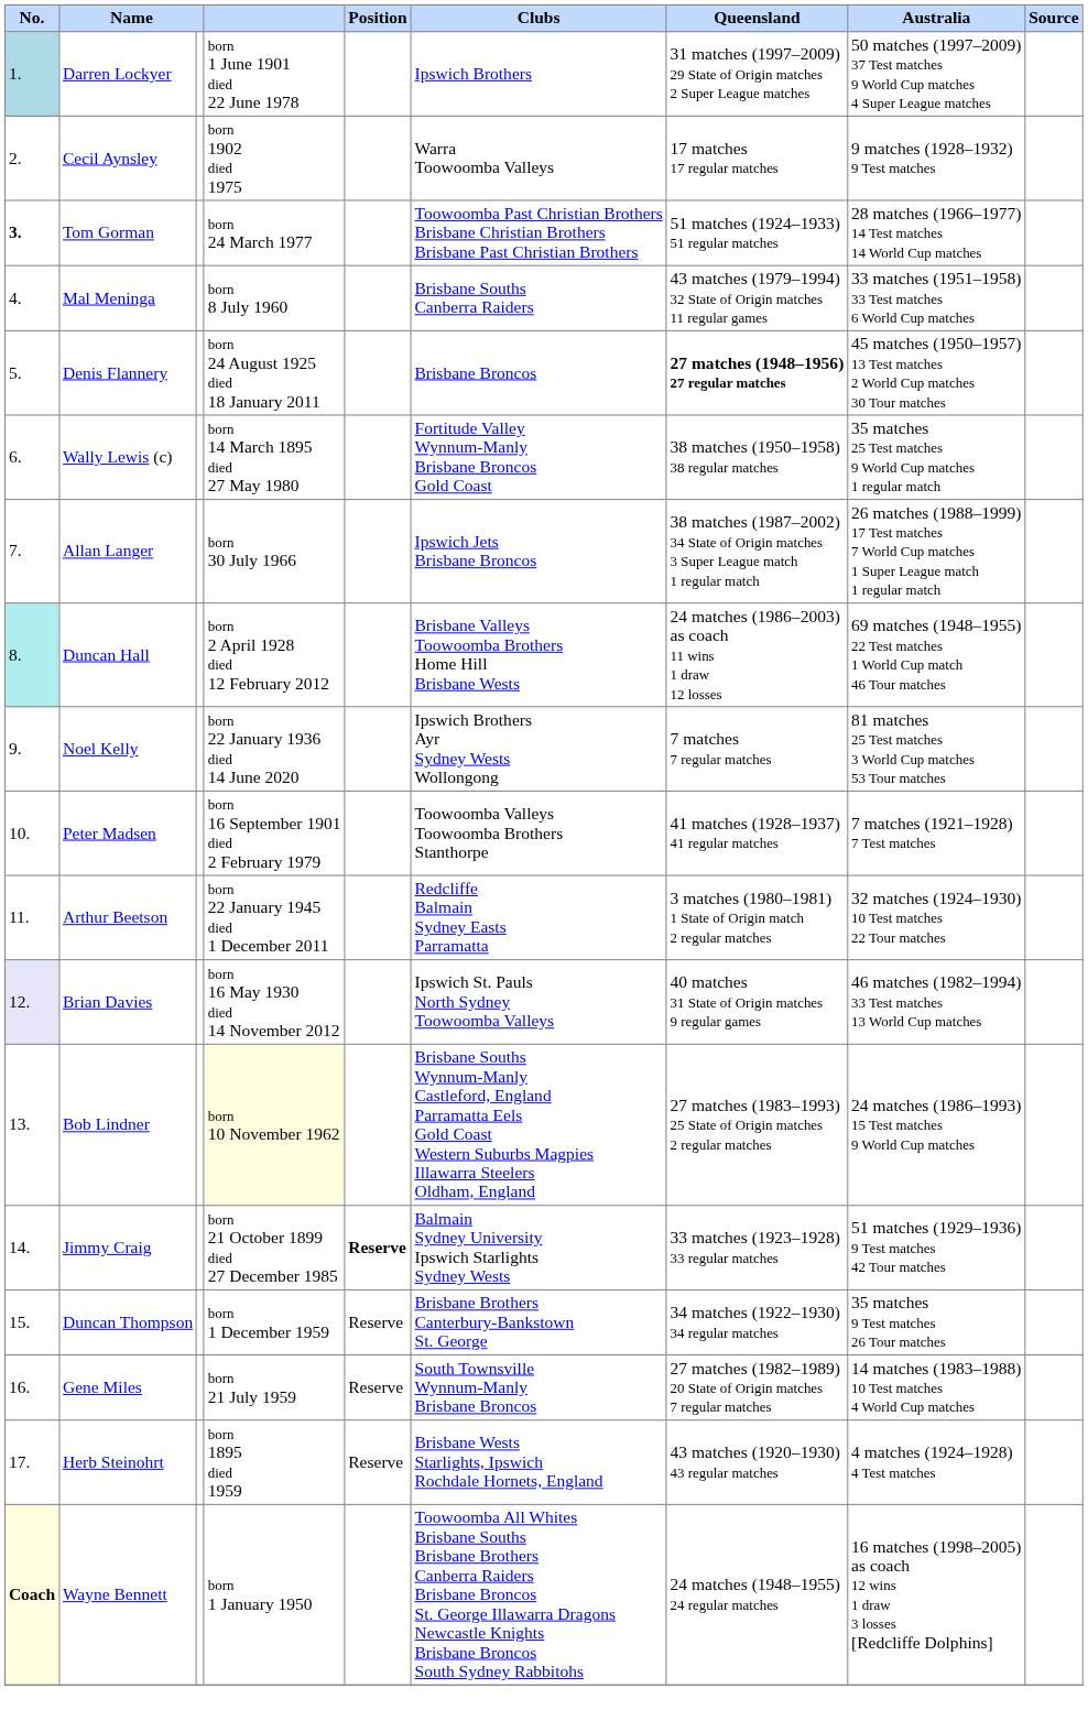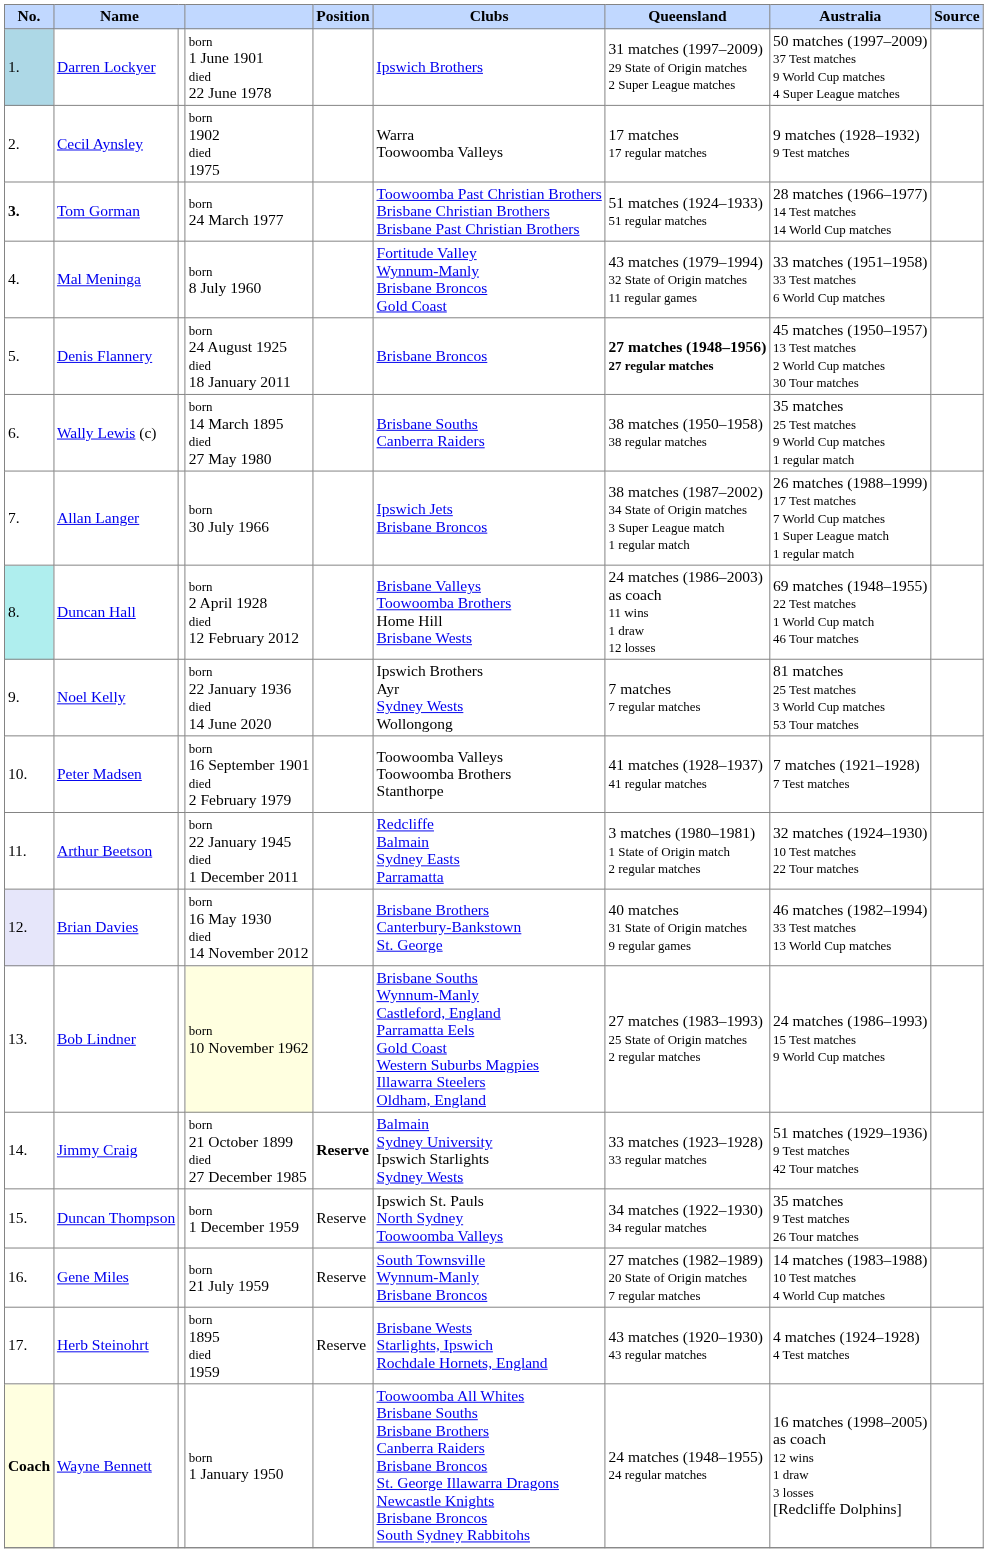 <table border=1 style="border-collapse:collapse;" cellpadding=3 cellspacing=0 >
 <tr bgcolor=#C1D8FF>
 <th>No.</th>
 <th colspan=2 width=100px>Name</th>
 <th></th>
 <th>Position</th>
 <th>Clubs</th>
 <th>Queensland</th>
 <th>Australia</th>
 <th>Source</th>
 </tr>
 <tr>
 <td style="background: lightblue;">1.</td>
 <td><a href='#'>Darren Lockyer</a></td>
 <td></td>
 <td><small>born</small><br>1 June 1901<br><small>died</small><br>22 June 1978</td>
 <td></td>
 <td><a href='#'>Ipswich Brothers</a></td>
 <td>31 matches (1997–2009)<br><small>29 State of Origin matches</small><br><small>2 Super League matches</small></td>
 <td>50 matches (1997–2009)<br><small>37 Test matches</small><br><small>9 World Cup matches</small><br><small>4 Super League matches</small></td>
 <td></td>
 </tr>
 <tr>
 <td>2.</td>
 <td><a href='#'>Cecil Aynsley</a></td>
 <td></td>
 <td><small>born</small><br>1902<br><small>died</small><br>1975</td>
 <td></td>
 <td>Warra<br>Toowoomba Valleys</td>
 <td>17 matches<br><small>17 regular matches</small></td>
 <td>9 matches (1928–1932)<br><small>9 Test matches</small></td>
 <td></td>
 </tr>
 <tr>
 <td><strong>3.</strong></td>
 <td><a href='#'>Tom Gorman</a></td>
 <td></td>
 <td><small>born</small><br>24 March 1977</td>
 <td></td>
 <td><a href='#'>Toowoomba Past Christian Brothers</a><br><a href='#'>Brisbane Christian Brothers</a><br><a href='#'>Brisbane Past Christian Brothers</a></td>
 <td>51 matches (1924–1933)<br><small>51 regular matches</small></td>
 <td>28 matches (1966–1977)<br><small>14 Test matches</small><br><small>14 World Cup matches</small></td>
 <td></td>
 </tr>
 <tr>
 <td>4.</td>
 <td><a href='#'>Mal Meninga</a></td>
 <td></td>
 <td><small>born</small><br>8 July 1960</td>
 <td></td>
-<td><a href='#'>Brisbane Souths</a><br><a href='#'>Canberra Raiders</a></td>
+<td><a href='#'>Fortitude Valley</a><br><a href='#'>Wynnum-Manly</a><br><a href='#'>Brisbane Broncos</a><br><a href='#'>Gold Coast</a></td>
 <td>43 matches (1979–1994)<br><small>32 State of Origin matches</small><br><small>11 regular games</small></td>
 <td>33 matches (1951–1958)<br><small>33 Test matches</small><br><small>6 World Cup matches</small></td>
 <td></td>
 </tr>
 <tr>
 <td>5.</td>
 <td><a href='#'>Denis Flannery</a></td>
 <td></td>
 <td><small>born</small><br>24 August 1925<br><small>died</small><br>18 January 2011</td>
 <td></td>
 <td><a href='#'>Brisbane Broncos</a></td>
 <td><strong>27 matches (1948–1956)<br><small>27 regular matches</small></strong></td>
 <td>45 matches (1950–1957)<br><small>13 Test matches</small><br><small>2 World Cup matches</small><br><small>30 Tour matches</small></td>
 <td></td>
 </tr>
 <tr>
 <td>6.</td>
 <td><a href='#'>Wally Lewis</a> (c)</td>
 <td></td>
 <td><small>born</small><br>14 March 1895<br><small>died</small><br>27 May 1980</td>
 <td></td>
-<td><a href='#'>Fortitude Valley</a><br><a href='#'>Wynnum-Manly</a><br><a href='#'>Brisbane Broncos</a><br><a href='#'>Gold Coast</a></td>
+<td><a href='#'>Brisbane Souths</a><br><a href='#'>Canberra Raiders</a></td>
 <td>38 matches (1950–1958)<br><small>38 regular matches</small></td>
 <td>35 matches<br><small>25 Test matches</small><br><small>9 World Cup matches</small><br><small>1 regular match</small></td>
 <td></td>
 </tr>
 <tr>
 <td>7.</td>
 <td><a href='#'>Allan Langer</a></td>
 <td></td>
 <td><small>born</small><br>30 July 1966</td>
 <td></td>
 <td><a href='#'>Ipswich Jets</a><br><a href='#'>Brisbane Broncos</a></td>
 <td>38 matches (1987–2002)<small><br>34 State of Origin matches</small><br><small>3 Super League match</small><br><small>1 regular match</small></td>
 <td>26 matches (1988–1999)<br><small>17 Test matches</small><br><small>7 World Cup matches</small><br><small>1 Super League match</small><br><small>1 regular match</small></td>
 <td></td>
 </tr>
 <tr>
 <td style="background: paleturquoise;">8.</td>
 <td><a href='#'>Duncan Hall</a></td>
 <td></td>
 <td><small>born</small><br>2 April 1928<br><small>died</small><br>12 February 2012</td>
 <td></td>
 <td><a href='#'>Brisbane Valleys</a><br><a href='#'>Toowoomba Brothers</a><br>Home Hill<br><a href='#'>Brisbane Wests</a></td>
 <td>24 matches (1986–2003)<br>as coach<br><small>11 wins</small><br><small>1 draw</small><br><small>12 losses</small></td>
 <td>69 matches (1948–1955)<br><small>22 Test matches</small><br><small>1 World Cup match</small><br><small>46 Tour matches</small></td>
 <td></td>
 </tr>
 <tr>
 <td>9.</td>
 <td><a href='#'>Noel Kelly</a></td>
 <td></td>
 <td><small>born</small><br>22 January 1936<br><small>died</small><br>14 June 2020</td>
 <td></td>
 <td>Ipswich Brothers<br>Ayr<br><a href='#'>Sydney Wests</a><br>Wollongong</td>
 <td>7 matches<br><small>7 regular matches</small></td>
 <td>81 matches<br><small>25 Test matches</small><br><small>3 World Cup matches</small><br><small>53 Tour matches</small></td>
 <td></td>
 </tr>
 <tr>
 <td>10.</td>
 <td><a href='#'>Peter Madsen</a></td>
 <td></td>
 <td><small>born</small><br>16 September 1901<br><small>died</small><br>2 February 1979</td>
 <td></td>
 <td>Toowoomba Valleys<br>Toowoomba Brothers<br>Stanthorpe</td>
 <td>41 matches (1928–1937)<br><small>41 regular matches</small></td>
 <td>7 matches (1921–1928)<br><small>7 Test matches</small></td>
 <td></td>
 </tr>
 <tr>
 <td>11.</td>
 <td><a href='#'>Arthur Beetson</a></td>
 <td></td>
 <td><small>born</small><br>22 January 1945<br><small>died</small><br>1 December 2011</td>
 <td></td>
 <td><a href='#'>Redcliffe</a><br><a href='#'>Balmain</a><br><a href='#'>Sydney Easts</a><br><a href='#'>Parramatta</a></td>
 <td>3 matches (1980–1981)<br><small>1 State of Origin match</small><br><small>2 regular matches</small></td>
 <td>32 matches (1924–1930)<br><small>10 Test matches</small><br><small>22 Tour matches</small></td>
 <td></td>
 </tr>
 <tr>
 <td style="background: lavender;">12.</td>
 <td><a href='#'>Brian Davies</a></td>
 <td></td>
 <td><small>born</small><br>16 May 1930<br><small>died</small><br>14 November 2012</td>
 <td></td>
-<td>Ipswich St. Pauls<br><a href='#'>North Sydney</a><br><a href='#'>Toowoomba Valleys</a></td>
+<td><a href='#'>Brisbane Brothers</a><br><a href='#'>Canterbury-Bankstown</a><br><a href='#'>St. George</a></td>
 <td>40 matches<br><small>31 State of Origin matches</small><br><small>9 regular games</small></td>
 <td>46 matches (1982–1994)<br><small>33 Test matches</small><br><small>13 World Cup matches</small></td>
 <td></td>
 </tr>
 <tr>
 <td>13.</td>
 <td><a href='#'>Bob Lindner</a></td>
 <td></td>
 <td style="background: lightyellow;"><small>born</small><br>10 November 1962</td>
 <td></td>
 <td><a href='#'>Brisbane Souths</a><br><a href='#'>Wynnum-Manly</a><br><a href='#'>Castleford, England</a><br><a href='#'>Parramatta Eels</a><br><a href='#'>Gold Coast</a><br><a href='#'>Western Suburbs Magpies</a><br><a href='#'>Illawarra Steelers</a><br><a href='#'>Oldham, England</a></td>
 <td>27 matches (1983–1993)<br><small>25 State of Origin matches</small><br><small>2 regular matches</small></td>
 <td>24 matches (1986–1993)<br><small>15 Test matches</small><br><small>9 World Cup matches</small></td>
 <td></td>
 </tr>
 <tr>
 <td>14.</td>
 <td><a href='#'>Jimmy Craig</a></td>
 <td></td>
 <td><small>born</small><br>21 October 1899<br><small>died</small><br>27 December 1985</td>
 <td><strong>Reserve</strong></td>
 <td><a href='#'>Balmain</a><br><a href='#'>Sydney University</a><br>Ipswich Starlights<br><a href='#'>Sydney Wests</a></td>
 <td>33 matches (1923–1928)<br><small>33 regular matches</small></td>
 <td>51 matches (1929–1936)<br><small>9 Test matches</small><br><small>42 Tour matches</small></td>
 <td></td>
 </tr>
 <tr>
 <td>15.</td>
 <td><a href='#'>Duncan Thompson</a></td>
 <td></td>
 <td><small>born</small><br>1 December 1959</td>
 <td>Reserve</td>
-<td><a href='#'>Brisbane Brothers</a><br><a href='#'>Canterbury-Bankstown</a><br><a href='#'>St. George</a></td>
+<td>Ipswich St. Pauls<br><a href='#'>North Sydney</a><br><a href='#'>Toowoomba Valleys</a></td>
 <td>34 matches (1922–1930)<br><small>34 regular matches</small></td>
 <td>35 matches<br><small>9 Test matches</small><br><small>26 Tour matches</small></td>
 <td></td>
 </tr>
 <tr>
 <td>16.</td>
 <td><a href='#'>Gene Miles</a></td>
 <td></td>
 <td><small>born</small><br>21 July 1959</td>
 <td>Reserve</td>
 <td><a href='#'>South Townsville</a><br><a href='#'>Wynnum-Manly</a><br><a href='#'>Brisbane Broncos</a></td>
 <td>27 matches (1982–1989)<br><small>20 State of Origin matches</small><br><small>7 regular matches</small></td>
 <td>14 matches (1983–1988)<br><small>10 Test matches</small><br><small>4 World Cup matches</small></td>
 <td></td>
 </tr>
 <tr>
 <td>17.</td>
 <td><a href='#'>Herb Steinohrt</a></td>
 <td></td>
 <td><small>born</small><br>1895<br><small>died</small><br>1959</td>
 <td>Reserve</td>
 <td><a href='#'>Brisbane Wests</a><br><a href='#'>Starlights, Ipswich</a><br><a href='#'>Rochdale Hornets, England</a></td>
 <td>43 matches (1920–1930)<br><small>43 regular matches</small></td>
 <td>4 matches (1924–1928)<br><small>4 Test matches</small></td>
 <td></td>
 </tr>
 <tr>
 <td style="background: lightyellow;"><strong>Coach</strong></td>
 <td><a href='#'>Wayne Bennett</a></td>
 <td></td>
 <td><small>born</small><br>1 January 1950</td>
 <td></td>
 <td><a href='#'>Toowoomba All Whites</a><br><a href='#'>Brisbane Souths</a><br><a href='#'>Brisbane Brothers</a><br><a href='#'>Canberra Raiders</a><br><a href='#'>Brisbane Broncos</a><br><a href='#'>St. George Illawarra Dragons</a><br><a href='#'>Newcastle Knights</a><br><a href='#'>Brisbane Broncos</a><br><a href='#'>South Sydney Rabbitohs</a></td>
 <td>24 matches (1948–1955)<br><small>24 regular matches</small></td>
 <td>16 matches (1998–2005)<br>as coach<br><small>12 wins</small><br><small>1 draw</small><br><small>3 losses</small><br>[Redcliffe Dolphins]</td>
 <td></td>
 </tr>
 <tr>
 </tr>
 </table>
